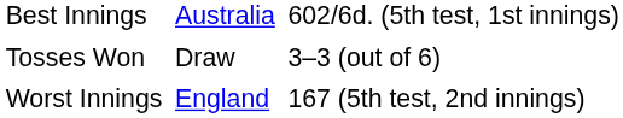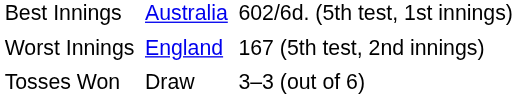 <table cellpadding=3>
 <tr>
 <td>Best Innings</td>
 <td><a href='#'>Australia</a></td>
 <td>602/6d. (5th test, 1st innings)</td>
 </tr>
 <tr>
+<td>Worst Innings</td>
+<td><a href='#'>England</a></td>
+<td>167 (5th test, 2nd innings)</td>
+</tr>
+<tr>
 <td>Tosses Won</td>
 <td>Draw</td>
 <td>3–3 (out of 6)</td>
 </tr>
-<tr>
-<td>Worst Innings</td>
-<td><a href='#'>England</a></td>
-<td>167 (5th test, 2nd innings)</td>
-</tr>
 </table>
